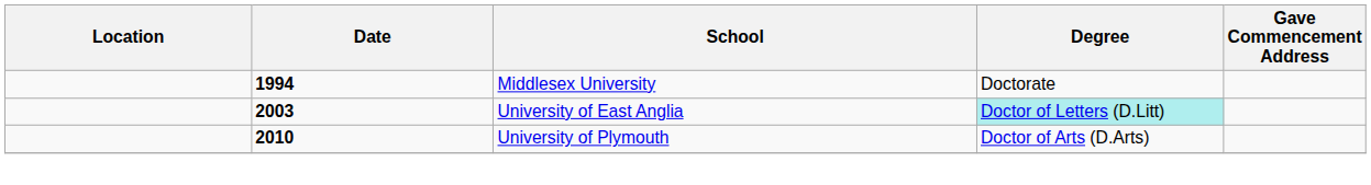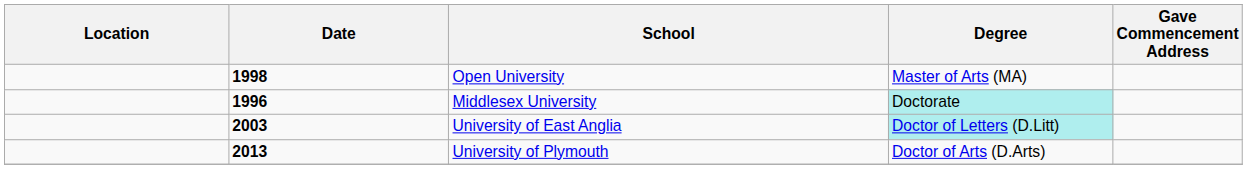 <table class="wikitable" style="width:100%;">
 <tr>
 <th style="width:20%;">Location</th>
 <th style="width:20%;">Date</th>
 <th style="width:40%;">School</th>
 <th style="width:20%;">Degree</th>
 <th style="width:20%;">Gave Commencement Address</th>
 </tr>
 <tr>
 <td></td>
-<td><strong>1994</strong></td>
+<td><strong>1998</strong></td>
+<td><a href='#'>Open University</a></td>
+<td><a href='#'>Master of Arts</a> (MA)</td>
+<td></td>
+</tr>
+<tr>
+<td></td>
+<td><strong>1996</strong></td>
 <td><a href='#'>Middlesex University</a></td>
-<td>Doctorate</td>
+<td style="background: paleturquoise;">Doctorate</td>
 <td></td>
 </tr>
 <tr>
 <td></td>
 <td><strong>2003</strong></td>
 <td><a href='#'>University of East Anglia</a></td>
 <td style="background: paleturquoise;"><a href='#'>Doctor of Letters</a> (D.Litt)</td>
 <td></td>
 </tr>
 <tr>
 <td></td>
-<td><strong>2010</strong></td>
+<td><strong>2013</strong></td>
 <td><a href='#'>University of Plymouth</a></td>
 <td><a href='#'>Doctor of Arts</a> (D.Arts)</td>
 <td></td>
 </tr>
 <tr>
 </tr>
 </table>
